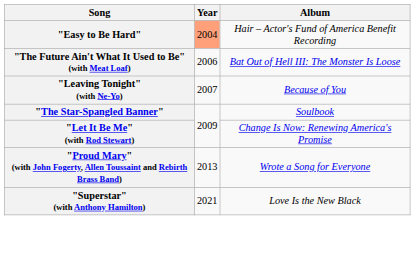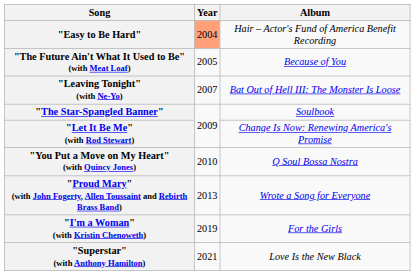 <table class="wikitable plainrowheaders"  style="text-align:center;" border="1">
 <tr>
 <th width="290px">Song</th>
 <th>Year</th>
 <th width="290px">Album</th>
 </tr>
 <tr>
 <th scope="row">"Easy to Be Hard"</th>
 <td style="background: lightsalmon;">2004</td>
 <td><em>Hair – Actor's Fund of America Benefit Recording</em></td>
 </tr>
 <tr>
 <th scope="row">"The Future Ain't What It Used to Be"<br><small>(with <a href='#'>Meat Loaf</a>)</small></th>
-<td>2006</td>
-<td><em><a href='#'>Bat Out of Hell III: The Monster Is Loose</a></em></td>
+<td>2005</td>
+<td><em><a href='#'>Because of You</a></em></td>
 </tr>
 <tr>
 <th scope="row">"Leaving Tonight"<br><small>(with <a href='#'>Ne-Yo</a>)</small></th>
 <td>2007</td>
-<td><em><a href='#'>Because of You</a></em></td>
+<td><em><a href='#'>Bat Out of Hell III: The Monster Is Loose</a></em></td>
 </tr>
 <tr>
 <th scope="row">"<a href='#'>The Star-Spangled Banner</a>"</th>
 <td rowspan="2">2009</td>
 <td><em><a href='#'>Soulbook</a></em></td>
 </tr>
 <tr>
 <th scope="row">"<a href='#'>Let It Be Me</a>"<br><small>(with <a href='#'>Rod Stewart</a>)</small></th>
 <td><em><a href='#'>Change Is Now: Renewing America's Promise</a></em></td>
 </tr>
 <tr>
+<th scope="row">"You Put a Move on My Heart"<br><small>(with <a href='#'>Quincy Jones</a>)</small></th>
+<td>2010</td>
+<td><em><a href='#'>Q Soul Bossa Nostra</a></em></td>
+</tr>
+<tr>
 <th scope="row">"<a href='#'>Proud Mary</a>"<br><small>(with <a href='#'>John Fogerty</a>, <a href='#'>Allen Toussaint</a> and <a href='#'>Rebirth Brass Band</a>)</small></th>
 <td>2013</td>
 <td><em><a href='#'>Wrote a Song for Everyone</a></em></td>
+</tr>
+<tr>
+<th scope="row">"<a href='#'>I'm a Woman</a>"<br><small>(with <a href='#'>Kristin Chenoweth</a>)</small></th>
+<td>2019</td>
+<td><em><a href='#'>For the Girls</a></em></td>
 </tr>
 <tr>
 <th scope="row">"Superstar"<br><small>(with <a href='#'>Anthony Hamilton</a>)</small></th>
 <td>2021</td>
 <td><em>Love Is the New Black</em></td>
 </tr>
 </table>
